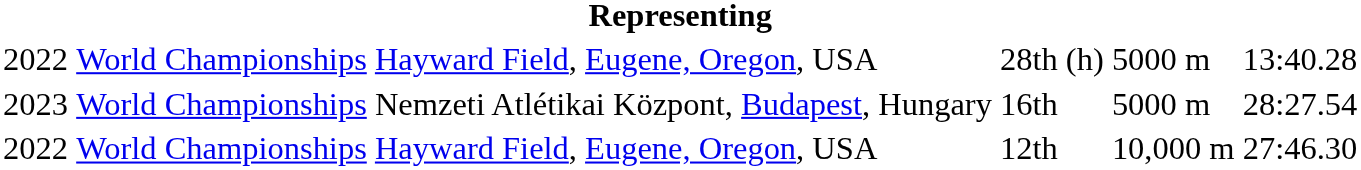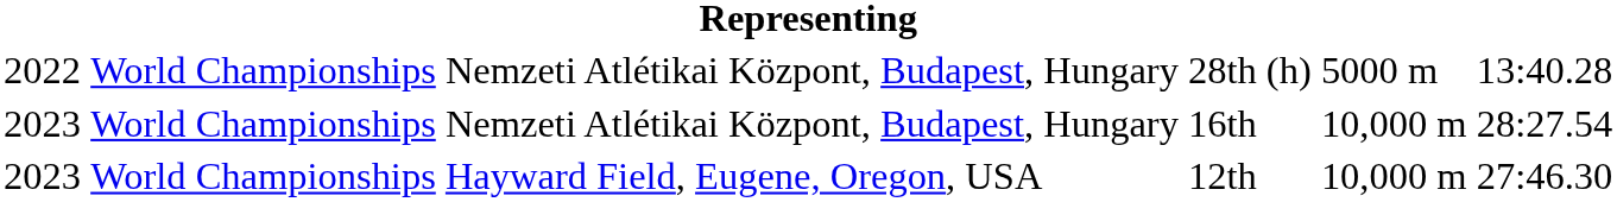 <table>
 <tr>
 <th colspan=6>Representing </th>
 </tr>
 <tr>
 <td>2022</td>
 <td><a href='#'>World Championships</a></td>
-<td><a href='#'>Hayward Field</a>, <a href='#'>Eugene, Oregon</a>, USA</td>
+<td>Nemzeti Atlétikai Központ, <a href='#'>Budapest</a>, Hungary</td>
 <td>28th (h)</td>
 <td>5000 m</td>
 <td>13:40.28</td>
 </tr>
 <tr>
 <td>2023</td>
 <td><a href='#'>World Championships</a></td>
 <td>Nemzeti Atlétikai Központ, <a href='#'>Budapest</a>, Hungary</td>
 <td>16th</td>
-<td>5000 m</td>
+<td>10,000 m</td>
 <td>28:27.54</td>
 </tr>
 <tr>
-<td>2022</td>
+<td>2023</td>
 <td><a href='#'>World Championships</a></td>
 <td><a href='#'>Hayward Field</a>, <a href='#'>Eugene, Oregon</a>, USA</td>
 <td>12th</td>
 <td>10,000 m</td>
 <td>27:46.30</td>
 </tr>
 </table>
